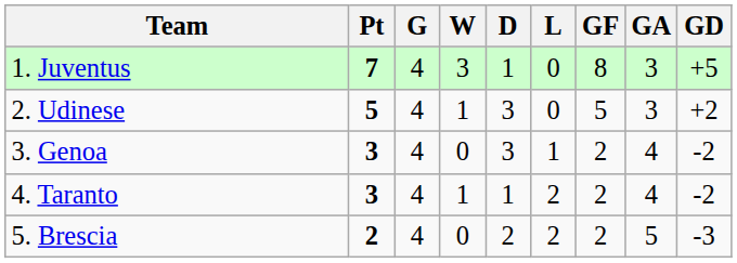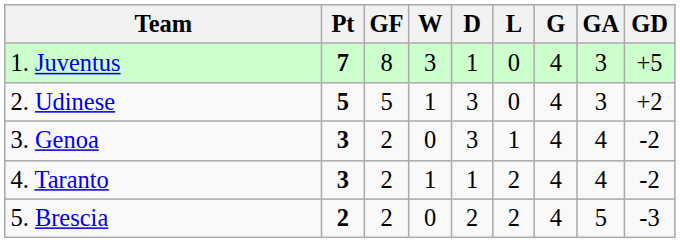 <table class="wikitable" style="text-align:center;">
 <tr>
 <th width="200">Team</th>
 <th width="20">Pt</th>
-<th width="20">G</th>
+<th width="20">GF</th>
 <th width="20">W</th>
 <th width="20">D</th>
 <th width="20">L</th>
-<th width="20">GF</th>
+<th width="20">G</th>
 <th width="20">GA</th>
 <th width="25">GD</th>
 </tr>
 <tr bgcolor="ccffcc">
 <td align="left">1. <a href='#'>Juventus</a></td>
 <td><strong>7</strong></td>
-<td>4</td>
+<td>8</td>
 <td>3</td>
 <td>1</td>
 <td>0</td>
-<td>8</td>
+<td>4</td>
 <td>3</td>
 <td>+5</td>
 </tr>
 <tr>
 <td align="left">2. <a href='#'>Udinese</a></td>
 <td><strong>5</strong></td>
-<td>4</td>
+<td>5</td>
 <td>1</td>
 <td>3</td>
 <td>0</td>
-<td>5</td>
+<td>4</td>
 <td>3</td>
 <td>+2</td>
 </tr>
 <tr>
 <td align="left">3. <a href='#'>Genoa</a></td>
 <td><strong>3</strong></td>
-<td>4</td>
+<td>2</td>
 <td>0</td>
 <td>3</td>
 <td>1</td>
-<td>2</td>
+<td>4</td>
 <td>4</td>
 <td>-2</td>
 </tr>
 <tr>
 <td align="left">4. <a href='#'>Taranto</a></td>
 <td><strong>3</strong></td>
-<td>4</td>
+<td>2</td>
 <td>1</td>
 <td>1</td>
 <td>2</td>
-<td>2</td>
+<td>4</td>
 <td>4</td>
 <td>-2</td>
 </tr>
 <tr>
 <td align="left">5. <a href='#'>Brescia</a></td>
 <td><strong>2</strong></td>
-<td>4</td>
+<td>2</td>
 <td>0</td>
 <td>2</td>
 <td>2</td>
-<td>2</td>
+<td>4</td>
 <td>5</td>
 <td>-3</td>
 </tr>
 </table>
